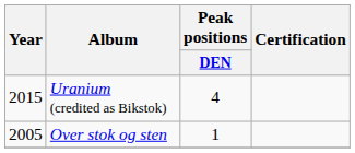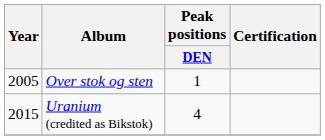 <table class="wikitable">
 <tr>
 <th align="center" rowspan="2" width="10">Year</th>
 <th align="center" rowspan="2" width="120">Album</th>
 <th align="center" colspan="1" width="20">Peak positions</th>
 <th align="center" rowspan="2" width="70">Certification</th>
 </tr>
 <tr>
 <th scope="col" style="width:3em;font-size:90%;"><a href='#'>DEN</a><br></th>
 </tr>
 <tr>
+<td style="text-align:center;">2005</td>
+<td><em><a href='#'>Over stok og sten</a></em></td>
+<td style="text-align:center;">1</td>
+<td></td>
+</tr>
+<tr>
 <td style="text-align:center;">2015</td>
 <td><em><a href='#'>Uranium</a></em><br><small>(credited as Bikstok)</small></td>
 <td style="text-align:center;">4</td>
 <td></td>
 </tr>
 <tr>
-<td style="text-align:center;">2005</td>
-<td><em><a href='#'>Over stok og sten</a></em></td>
-<td style="text-align:center;">1</td>
-<td></td>
-</tr>
-<tr>
 </tr>
 </table>
